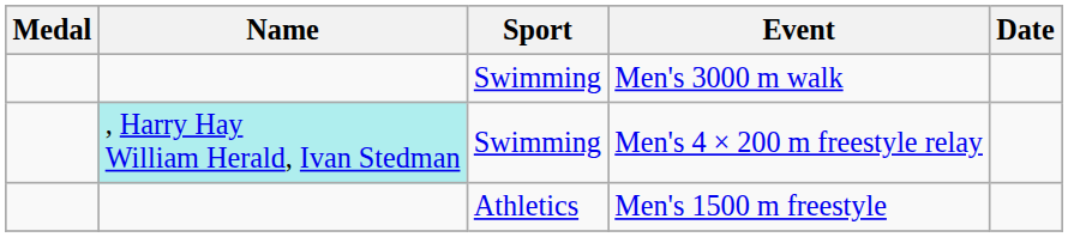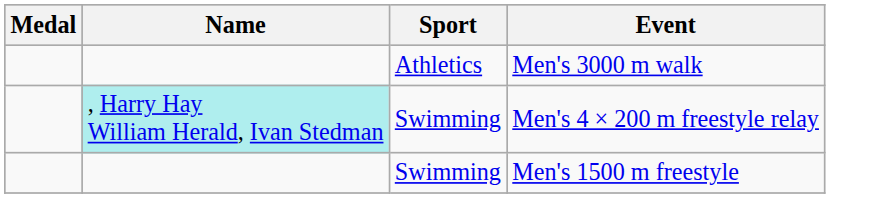 <table class="wikitable sortable" style="font-size:90%">
 <tr>
 <th>Medal</th>
 <th>Name</th>
 <th>Sport</th>
 <th>Event</th>
-<th>Date</th>
 </tr>
 <tr>
 <td></td>
 <td></td>
-<td><a href='#'>Swimming</a></td>
+<td><a href='#'>Athletics</a></td>
 <td><a href='#'>Men's 3000 m walk</a></td>
-<td></td>
 </tr>
 <tr>
 <td></td>
 <td style="background: paleturquoise;">, <a href='#'>Harry Hay</a><br><a href='#'>William Herald</a>, <a href='#'>Ivan Stedman</a></td>
 <td><a href='#'>Swimming</a></td>
 <td><a href='#'>Men's 4 × 200 m freestyle relay</a></td>
-<td></td>
 </tr>
 <tr>
 <td></td>
 <td></td>
-<td><a href='#'>Athletics</a></td>
+<td><a href='#'>Swimming</a></td>
 <td><a href='#'>Men's 1500 m freestyle</a></td>
-<td></td>
 </tr>
 </table>
